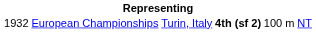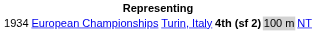 <table>
 <tr>
 <th colspan="6">Representing </th>
 </tr>
 <tr>
-<td>1932</td>
+<td>1934</td>
 <td><a href='#'>European Championships</a></td>
 <td><a href='#'>Turin, Italy</a></td>
 <td><strong>4th (sf 2)</strong></td>
-<td>100 m</td>
+<td style="background: lightgrey;">100 m</td>
 <td><a href='#'>NT</a></td>
 </tr>
 </table>
